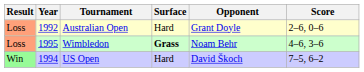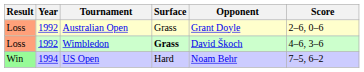 <table class="sortable wikitable">
 <tr>
 <th style="width:40px;">Result</th>
 <th style="width:30px;">Year</th>
 <th style="width:140px;">Tournament</th>
 <th style="width:50px;">Surface</th>
 <th style="width:150px;">Opponent</th>
 <th style="width:110px;" class="unsortable">Score</th>
 </tr>
 <tr style="background:#ffffcc;">
 <td style="background:#ffa07a;">Loss</td>
 <td><a href='#'>1992</a></td>
 <td><a href='#'>Australian Open</a></td>
-<td>Hard</td>
+<td>Grass</td>
 <td> <a href='#'>Grant Doyle</a></td>
 <td>2–6, 0–6</td>
 </tr>
 <tr style="background:#ccffcc;">
 <td style="background:#ffa07a;">Loss</td>
-<td><a href='#'>1995</a></td>
+<td><a href='#'>1992</a></td>
 <td><a href='#'>Wimbledon</a></td>
 <td><strong>Grass</strong></td>
-<td> <a href='#'>Noam Behr</a></td>
+<td> <a href='#'>David Škoch</a></td>
 <td>4–6, 3–6</td>
 </tr>
 <tr style="background:#ccccff;">
 <td style="background:#98fb98;">Win</td>
 <td><a href='#'>1994</a></td>
 <td><a href='#'>US Open</a></td>
 <td>Hard</td>
-<td> <a href='#'>David Škoch</a></td>
+<td> <a href='#'>Noam Behr</a></td>
 <td>7–5, 6–2</td>
 </tr>
 </table>
